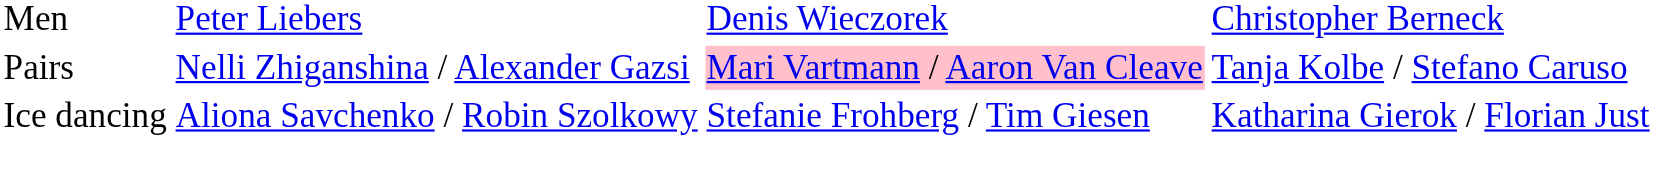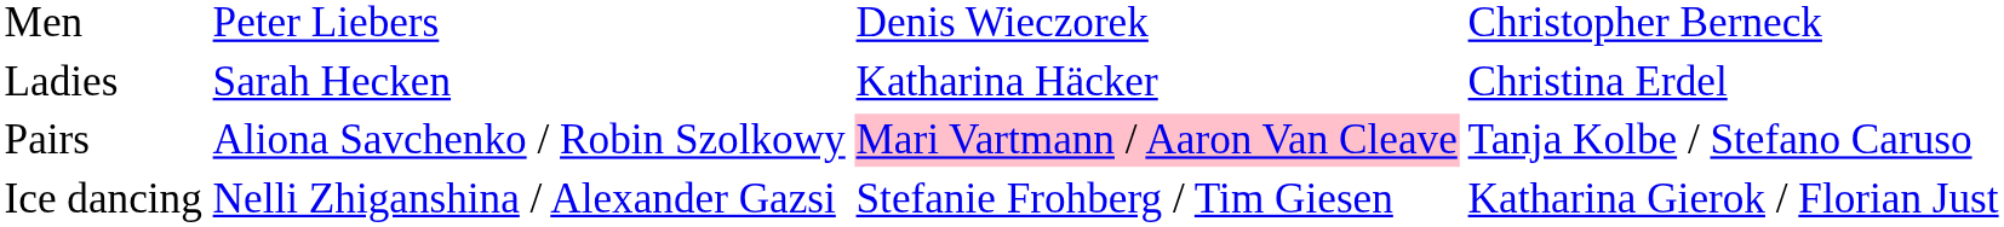 <table>
 <tr>
 <td>Men</td>
 <td><a href='#'>Peter Liebers</a></td>
 <td><a href='#'>Denis Wieczorek</a></td>
 <td><a href='#'>Christopher Berneck</a></td>
 </tr>
 <tr>
+<td>Ladies</td>
+<td><a href='#'>Sarah Hecken</a></td>
+<td><a href='#'>Katharina Häcker</a></td>
+<td><a href='#'>Christina Erdel</a></td>
+</tr>
+<tr>
 <td>Pairs</td>
-<td><a href='#'>Nelli Zhiganshina</a> / <a href='#'>Alexander Gazsi</a></td>
+<td><a href='#'>Aliona Savchenko</a> / <a href='#'>Robin Szolkowy</a></td>
 <td style="background: pink;"><a href='#'>Mari Vartmann</a> / <a href='#'>Aaron Van Cleave</a></td>
 <td><a href='#'>Tanja Kolbe</a> / <a href='#'>Stefano Caruso</a></td>
 </tr>
 <tr>
 <td>Ice dancing</td>
-<td><a href='#'>Aliona Savchenko</a> / <a href='#'>Robin Szolkowy</a></td>
+<td><a href='#'>Nelli Zhiganshina</a> / <a href='#'>Alexander Gazsi</a></td>
 <td><a href='#'>Stefanie Frohberg</a> / <a href='#'>Tim Giesen</a></td>
 <td><a href='#'>Katharina Gierok</a> / <a href='#'>Florian Just</a></td>
 </tr>
 </table>
